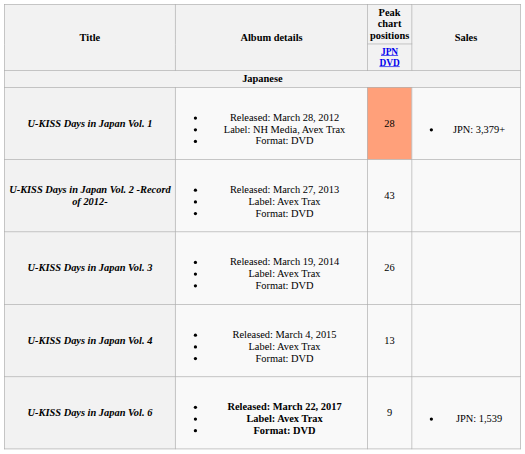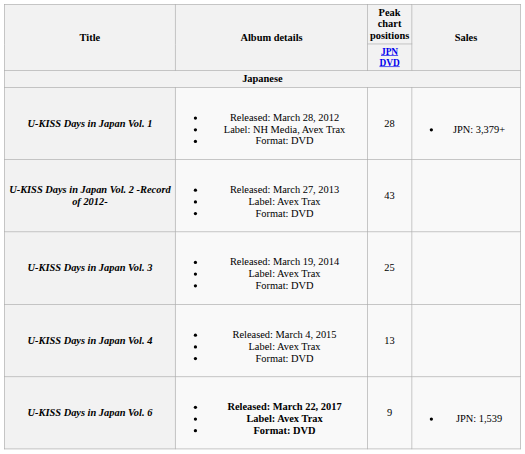 <table class="wikitable plainrowheaders" style="text-align:center;">
 <tr>
 <th scope="col" rowspan="2" style="width:16em;">Title</th>
 <th scope="col" rowspan="2" style="width:18em;">Album details</th>
 <th scope="col" colspan="1">Peak chart positions</th>
 <th scope="col" rowspan="2" style="width:10em;">Sales</th>
 </tr>
 <tr>
 <th scope="col" style="width:2.5em;font-size:90%;"><a href='#'>JPN<br>DVD</a><br></th>
 </tr>
 <tr>
 <th colspan="6">Japanese</th>
 </tr>
 <tr>
 <th scope="row"><em>U-KISS Days in Japan Vol. 1</em></th>
 <td><br><ul><li>Released: March 28, 2012</li><li>Label: NH Media, Avex Trax</li><li>Format: DVD</li></ul></td>
-<td style="background: lightsalmon;">28</td>
+<td>28</td>
 <td><br><ul><li>JPN: 3,379+</li></ul></td>
 </tr>
 <tr>
 <th scope="row"><em>U-KISS Days in Japan Vol. 2 -Record of 2012-</em></th>
 <td><br><ul><li>Released: March 27, 2013</li><li>Label: Avex Trax</li><li>Format: DVD</li></ul></td>
 <td>43</td>
 <td></td>
 </tr>
 <tr>
 <th scope="row"><em>U-KISS Days in Japan Vol. 3</em></th>
 <td><br><ul><li>Released: March 19, 2014</li><li>Label: Avex Trax</li><li>Format: DVD</li></ul></td>
-<td>26</td>
+<td>25</td>
 <td></td>
 </tr>
 <tr>
 <th scope="row"><em>U-KISS Days in Japan Vol. 4</em></th>
 <td><br><ul><li>Released: March 4, 2015</li><li>Label: Avex Trax</li><li>Format: DVD</li></ul></td>
 <td>13</td>
 <td></td>
 </tr>
 <tr>
 <th scope="row"><em>U-KISS Days in Japan Vol. 6</em></th>
 <td><strong><br><ul><li>Released: March 22, 2017</li><li>Label: Avex Trax</li><li>Format: DVD</li></ul></strong></td>
 <td>9</td>
 <td><br><ul><li>JPN: 1,539</li></ul></td>
 </tr>
 </table>
